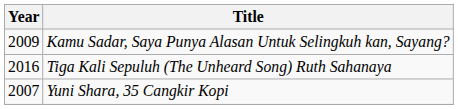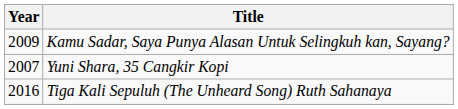 <table class="wikitable">
 <tr>
 <th>Year</th>
 <th>Title</th>
 </tr>
 <tr>
 <td>2009</td>
 <td><em>Kamu Sadar, Saya Punya Alasan Untuk Selingkuh kan, Sayang?</em></td>
 </tr>
 <tr>
+<td>2007</td>
+<td><em>Yuni Shara, 35 Cangkir Kopi</em></td>
+</tr>
+<tr>
 <td>2016</td>
 <td><em>Tiga Kali Sepuluh (The Unheard Song) Ruth Sahanaya</em></td>
 </tr>
 <tr>
-<td>2007</td>
-<td><em>Yuni Shara, 35 Cangkir Kopi</em></td>
-</tr>
-<tr>
 </tr>
 </table>
